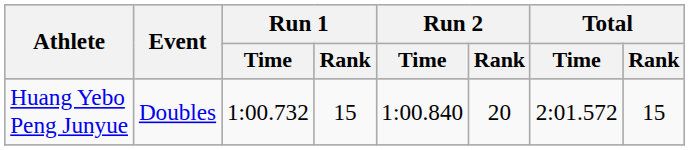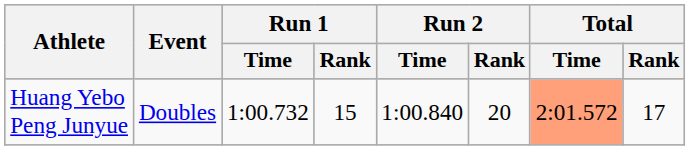 <table class="wikitable" style="font-size:90%">
 <tr>
 <th rowspan="2">Athlete</th>
 <th rowspan="2">Event</th>
 <th colspan=2>Run 1</th>
 <th colspan=2>Run 2</th>
 <th colspan=2>Total</th>
 </tr>
 <tr style="font-size:95%">
 <th>Time</th>
 <th>Rank</th>
 <th>Time</th>
 <th>Rank</th>
 <th>Time</th>
 <th>Rank</th>
 </tr>
 <tr align=center>
 <td align=left><a href='#'>Huang Yebo</a><br><a href='#'>Peng Junyue</a></td>
 <td align=left><a href='#'>Doubles</a></td>
 <td>1:00.732</td>
 <td>15</td>
 <td>1:00.840</td>
 <td>20</td>
-<td>2:01.572</td>
-<td>15</td>
+<td style="background: lightsalmon;">2:01.572</td>
+<td>17</td>
 </tr>
 </table>
